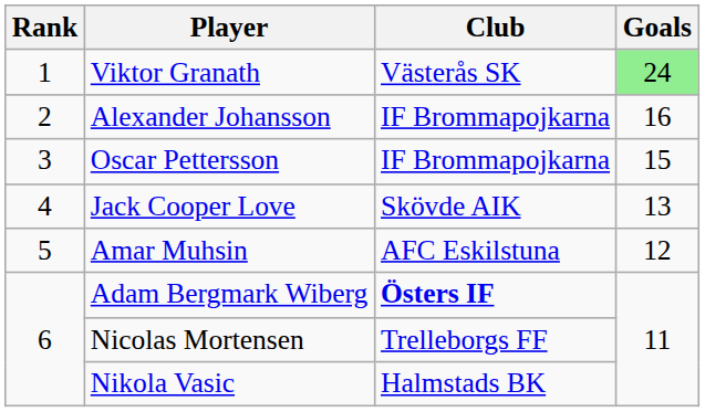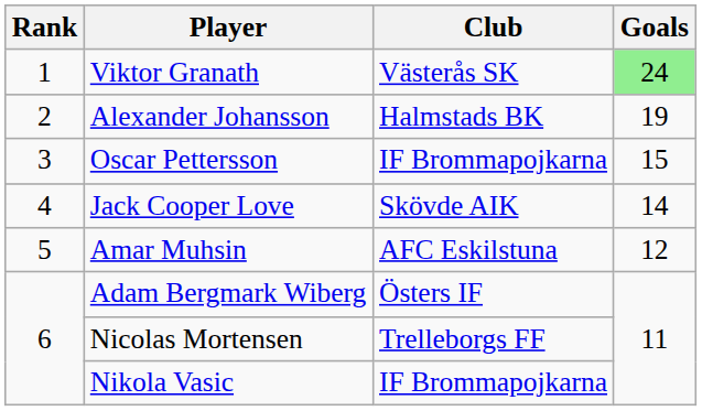 <table class="wikitable" style="text-align:center">
 <tr>
 <th>Rank</th>
 <th>Player</th>
 <th>Club</th>
 <th>Goals</th>
 </tr>
 <tr>
 <td>1</td>
 <td align="left"> <a href='#'>Viktor Granath</a></td>
 <td align="left"><a href='#'>Västerås SK</a></td>
 <td style="background: lightgreen;">24</td>
 </tr>
 <tr>
 <td>2</td>
 <td align="left"> <a href='#'>Alexander Johansson</a></td>
-<td align="left"><a href='#'>IF Brommapojkarna</a><br></td>
-<td>16</td>
+<td align="left"><a href='#'>Halmstads BK</a></td>
+<td>19</td>
 </tr>
 <tr>
 <td>3</td>
 <td align="left"> <a href='#'>Oscar Pettersson</a></td>
 <td align="left"><a href='#'>IF Brommapojkarna</a></td>
 <td>15</td>
 </tr>
 <tr>
 <td>4</td>
 <td align="left"> <a href='#'>Jack Cooper Love</a></td>
 <td align="left"><a href='#'>Skövde AIK</a></td>
-<td>13</td>
+<td>14</td>
 </tr>
 <tr>
 <td>5</td>
 <td align="left"> <a href='#'>Amar Muhsin</a></td>
 <td align="left"><a href='#'>AFC Eskilstuna</a></td>
 <td>12</td>
 </tr>
 <tr>
 <td rowspan=3>6</td>
 <td align="left"> <a href='#'>Adam Bergmark Wiberg</a></td>
-<td align="left"><strong><a href='#'>Östers IF</a></strong></td>
+<td align="left"><a href='#'>Östers IF</a></td>
 <td rowspan=3>11</td>
 </tr>
 <tr>
 <td align="left"> Nicolas Mortensen</td>
 <td align="left"><a href='#'>Trelleborgs FF</a></td>
 </tr>
 <tr>
 <td align="left"> <a href='#'>Nikola Vasic</a></td>
-<td align="left"><a href='#'>Halmstads BK</a></td>
+<td align="left"><a href='#'>IF Brommapojkarna</a><br></td>
 </tr>
 </table>
